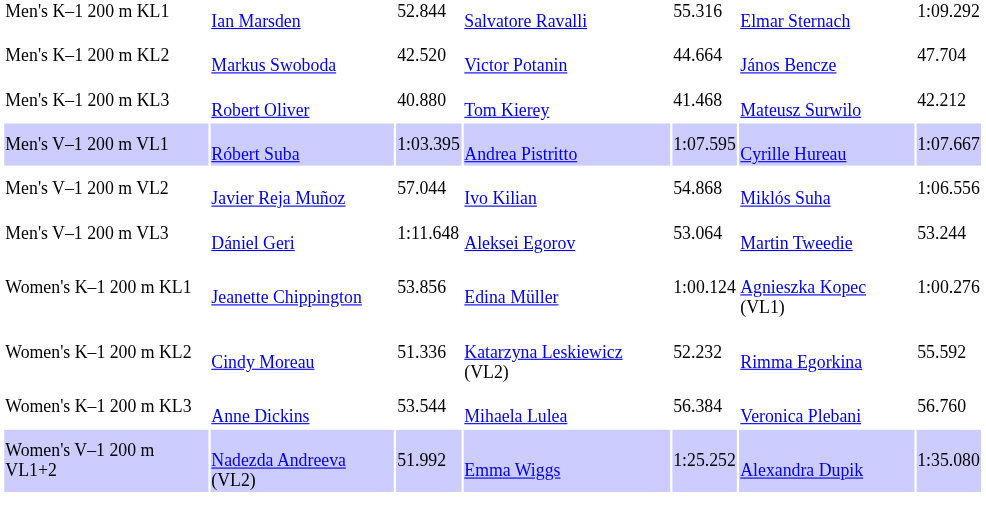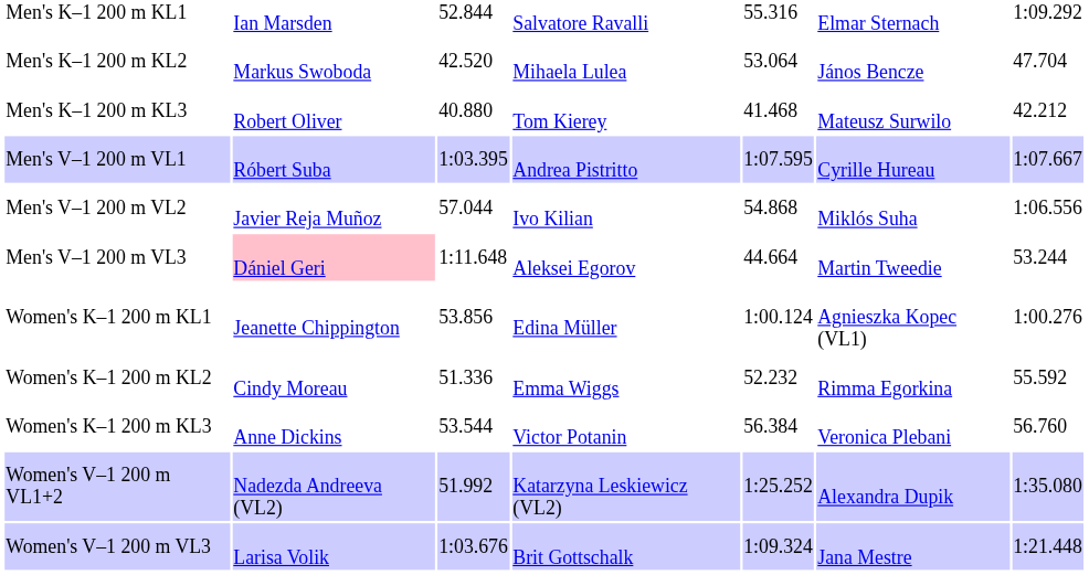 <table>
 <tr>
 <td>Men's K–1 200 m KL1</td>
 <td><br><a href='#'>Ian Marsden</a></td>
 <td>52.844</td>
 <td><br><a href='#'>Salvatore Ravalli</a></td>
 <td>55.316</td>
 <td><br><a href='#'>Elmar Sternach</a></td>
 <td>1:09.292</td>
 </tr>
 <tr>
 <td>Men's K–1 200 m KL2</td>
 <td><br><a href='#'>Markus Swoboda</a></td>
 <td>42.520</td>
-<td><br><a href='#'>Victor Potanin</a></td>
-<td>44.664</td>
+<td><br><a href='#'>Mihaela Lulea</a></td>
+<td>53.064</td>
 <td><br><a href='#'>János Bencze</a></td>
 <td>47.704</td>
 </tr>
 <tr>
 <td>Men's K–1 200 m KL3</td>
 <td><br><a href='#'>Robert Oliver</a></td>
 <td>40.880</td>
 <td><br><a href='#'>Tom Kierey</a></td>
 <td>41.468</td>
 <td><br><a href='#'>Mateusz Surwilo</a></td>
 <td>42.212</td>
 </tr>
 <tr bgcolor=ccccff>
 <td>Men's V–1 200 m VL1</td>
 <td><br> <a href='#'>Róbert Suba</a></td>
 <td>1:03.395</td>
 <td><br> <a href='#'>Andrea Pistritto</a></td>
 <td>1:07.595</td>
 <td><br> <a href='#'>Cyrille Hureau</a></td>
 <td>1:07.667</td>
 </tr>
 <tr>
 <td>Men's V–1 200 m VL2</td>
 <td><br><a href='#'>Javier Reja Muñoz</a></td>
 <td>57.044</td>
 <td><br><a href='#'>Ivo Kilian</a></td>
 <td>54.868</td>
 <td><br><a href='#'>Miklós Suha</a></td>
 <td>1:06.556</td>
 </tr>
 <tr>
 <td>Men's V–1 200 m VL3</td>
-<td><br><a href='#'>Dániel Geri</a></td>
+<td style="background: pink;"><br><a href='#'>Dániel Geri</a></td>
 <td>1:11.648</td>
 <td><br><a href='#'>Aleksei Egorov</a></td>
-<td>53.064</td>
+<td>44.664</td>
 <td><br><a href='#'>Martin Tweedie</a></td>
 <td>53.244</td>
 </tr>
 <tr>
 <td>Women's K–1 200 m KL1</td>
 <td><br><a href='#'>Jeanette Chippington</a></td>
 <td>53.856</td>
 <td><br><a href='#'>Edina Müller</a></td>
 <td>1:00.124</td>
 <td><br><a href='#'>Agnieszka Kopec</a> (VL1)</td>
 <td>1:00.276</td>
 </tr>
 <tr>
 <td>Women's K–1 200 m KL2</td>
 <td><br><a href='#'>Cindy Moreau</a></td>
 <td>51.336</td>
-<td><br><a href='#'>Katarzyna Leskiewicz</a> (VL2)</td>
+<td><br><a href='#'>Emma Wiggs</a></td>
 <td>52.232</td>
 <td><br><a href='#'>Rimma Egorkina</a></td>
 <td>55.592</td>
 </tr>
 <tr>
 <td>Women's K–1 200 m KL3</td>
 <td><br><a href='#'>Anne Dickins</a></td>
 <td>53.544</td>
-<td><br><a href='#'>Mihaela Lulea</a></td>
+<td><br><a href='#'>Victor Potanin</a></td>
 <td>56.384</td>
 <td><br><a href='#'>Veronica Plebani</a></td>
 <td>56.760</td>
 </tr>
 <tr bgcolor=ccccff>
 <td>Women's V–1 200 m VL1+2</td>
 <td><br><a href='#'>Nadezda Andreeva</a> (VL2)</td>
 <td>51.992</td>
-<td><br><a href='#'>Emma Wiggs</a></td>
+<td><br><a href='#'>Katarzyna Leskiewicz</a> (VL2)</td>
 <td>1:25.252</td>
 <td><br><a href='#'>Alexandra Dupik</a></td>
 <td>1:35.080</td>
 </tr>
+<tr bgcolor=ccccff>
+<td>Women's V–1 200 m VL3</td>
+<td><br><a href='#'>Larisa Volik</a></td>
+<td>1:03.676</td>
+<td><br><a href='#'>Brit Gottschalk</a></td>
+<td>1:09.324</td>
+<td><br><a href='#'>Jana Mestre</a></td>
+<td>1:21.448</td>
+</tr>
 </table>
